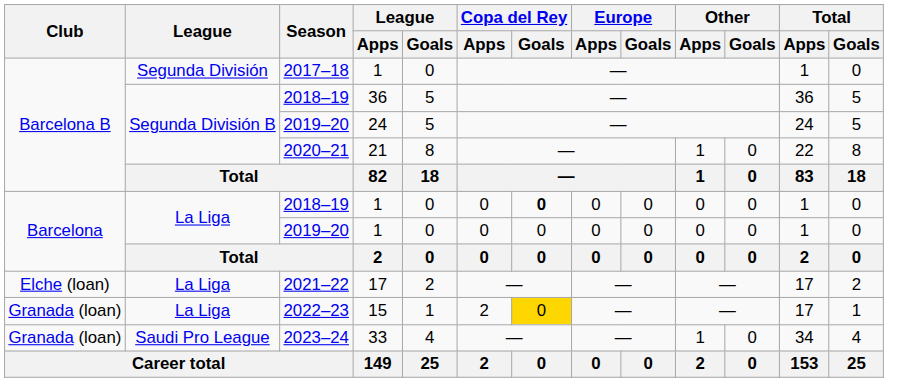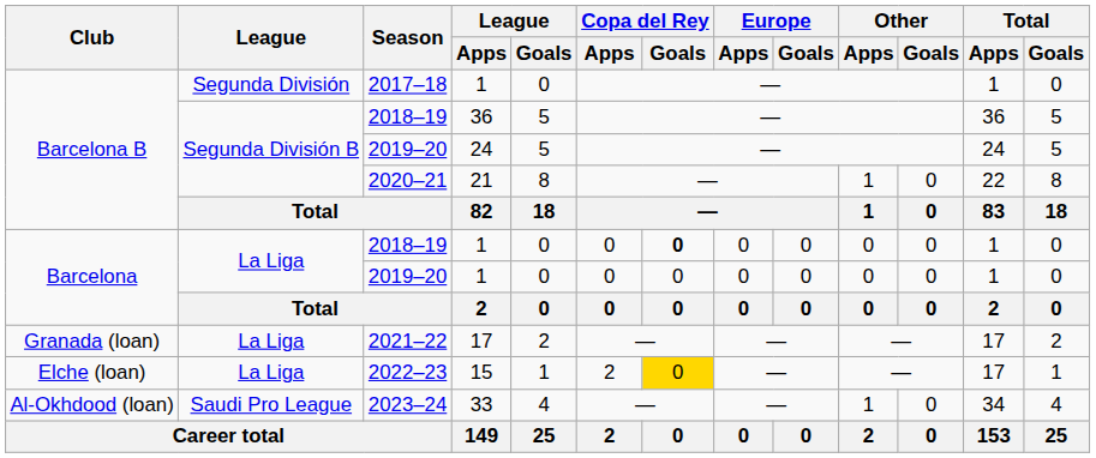 <table class="wikitable" style="text-align:center;">
 <tr>
 <th rowspan="2">Club</th>
 <th rowspan="2">League</th>
 <th rowspan="2">Season</th>
 <th colspan="2">League</th>
 <th colspan="2"><a href='#'>Copa del Rey</a></th>
 <th colspan="2"><a href='#'>Europe</a></th>
 <th colspan="2">Other</th>
 <th colspan="2">Total</th>
 </tr>
 <tr>
 <th>Apps</th>
 <th>Goals</th>
 <th>Apps</th>
 <th>Goals</th>
 <th>Apps</th>
 <th>Goals</th>
 <th>Apps</th>
 <th>Goals</th>
 <th>Apps</th>
 <th>Goals</th>
 </tr>
 <tr>
 <td rowspan="5"><a href='#'>Barcelona B</a></td>
 <td><a href='#'>Segunda División</a></td>
 <td><a href='#'>2017–18</a></td>
 <td>1</td>
 <td>0</td>
 <td colspan=6>—</td>
 <td>1</td>
 <td>0</td>
 </tr>
 <tr>
 <td rowspan=3><a href='#'>Segunda División B</a></td>
 <td><a href='#'>2018–19</a></td>
 <td>36</td>
 <td>5</td>
 <td colspan=6>—</td>
 <td>36</td>
 <td>5</td>
 </tr>
 <tr>
 <td><a href='#'>2019–20</a></td>
 <td>24</td>
 <td>5</td>
 <td colspan=6>—</td>
 <td>24</td>
 <td>5</td>
 </tr>
 <tr>
 <td><a href='#'>2020–21</a></td>
 <td>21</td>
 <td>8</td>
 <td colspan=4>—</td>
 <td>1</td>
 <td>0</td>
 <td>22</td>
 <td>8</td>
 </tr>
 <tr>
 <th colspan="2">Total</th>
 <th>82</th>
 <th>18</th>
 <th colspan=4>—</th>
 <th>1</th>
 <th>0</th>
 <th>83</th>
 <th>18</th>
 </tr>
 <tr>
 <td rowspan="3"><a href='#'>Barcelona</a></td>
 <td rowspan="2"><a href='#'>La Liga</a></td>
 <td><a href='#'>2018–19</a></td>
 <td>1</td>
 <td>0</td>
 <td>0</td>
 <td><strong>0</strong></td>
 <td>0</td>
 <td 0>0</td>
 <td>0</td>
 <td>0</td>
 <td>1</td>
 <td>0</td>
 </tr>
 <tr>
 <td><a href='#'>2019–20</a></td>
 <td>1</td>
 <td>0</td>
 <td>0</td>
 <td>0</td>
 <td>0</td>
 <td 0>0</td>
 <td>0</td>
 <td>0</td>
 <td>1</td>
 <td>0</td>
 </tr>
 <tr>
 <th colspan="2">Total</th>
 <th>2</th>
 <th>0</th>
 <th>0</th>
 <th>0</th>
 <th>0</th>
 <th>0</th>
 <th>0</th>
 <th>0</th>
 <th>2</th>
 <th>0</th>
 </tr>
 <tr>
-<td rowspan="1"><a href='#'>Elche</a> (loan)</td>
+<td rowspan="1"><a href='#'>Granada</a> (loan)</td>
 <td><a href='#'>La Liga</a></td>
 <td><a href='#'>2021–22</a></td>
 <td>17</td>
 <td>2</td>
 <td colspan="2">—</td>
 <td colspan="2">—</td>
 <td colspan="2">—</td>
 <td>17</td>
 <td>2</td>
 </tr>
 <tr>
-<td rowspan="1"><a href='#'>Granada</a> (loan)</td>
+<td rowspan="1"><a href='#'>Elche</a> (loan)</td>
 <td><a href='#'>La Liga</a></td>
 <td><a href='#'>2022–23</a></td>
 <td>15</td>
 <td>1</td>
 <td>2</td>
 <td style="background: gold;">0</td>
 <td colspan="2">—</td>
 <td colspan="2">—</td>
 <td>17</td>
 <td>1</td>
 </tr>
 <tr>
-<td rowspan="1"><a href='#'>Granada</a> (loan)</td>
+<td><a href='#'>Al-Okhdood</a> (loan)</td>
 <td><a href='#'>Saudi Pro League</a></td>
 <td><a href='#'>2023–24</a></td>
 <td>33</td>
 <td>4</td>
 <td colspan="2">—</td>
 <td colspan="2">—</td>
 <td>1</td>
 <td>0</td>
 <td>34</td>
 <td>4</td>
 </tr>
 <tr>
 <th colspan="3">Career total</th>
 <th>149</th>
 <th>25</th>
 <th>2</th>
 <th>0</th>
 <th>0</th>
 <th>0</th>
 <th>2</th>
 <th>0</th>
 <th>153</th>
 <th>25</th>
 </tr>
 </table>
